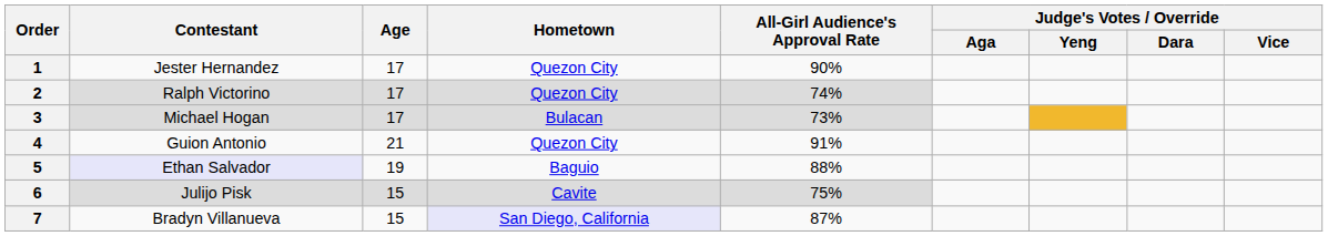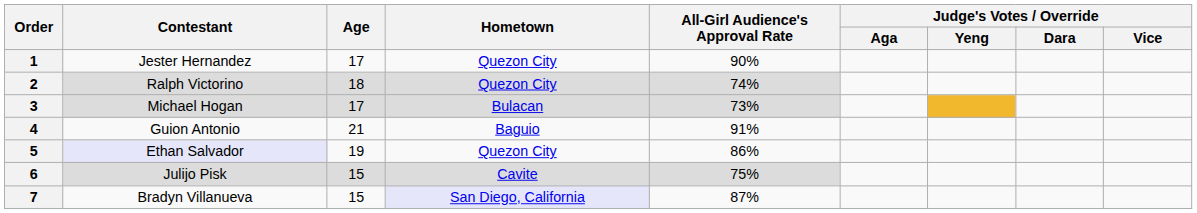 <table class="wikitable" style="text-align:center; line-height:17px; width:100%; font-size: 95%;">
 <tr>
 <th scope="col" rowspan="2" style="width:04%;">Order</th>
 <th scope="col" rowspan="2" style="width:18%;">Contestant</th>
 <th scope="col" rowspan="2" style="width:04%;">Age</th>
 <th scope="col" rowspan="2" style="width:18%;">Hometown</th>
 <th scope="col" rowspan="2" style="width:13%;">All-Girl Audience's Approval Rate</th>
 <th scope="col" colspan="4" style="width:28%;">Judge's Votes / Override</th>
 </tr>
 <tr>
 <th style="width:06%;">Aga</th>
 <th style="width:06%;">Yeng</th>
 <th style="width:06%;">Dara</th>
 <th style="width:06%;">Vice</th>
 </tr>
 <tr>
 <th>1</th>
 <td>Jester Hernandez</td>
 <td>17</td>
 <td><a href='#'>Quezon City</a></td>
 <td>90%</td>
 <td><strong></strong></td>
 <td><strong></strong></td>
 <td><strong></strong></td>
 <td><strong></strong></td>
 </tr>
 <tr>
 <th>2</th>
 <td style="background:#DCDCDC;">Ralph Victorino</td>
-<td style="background:#DCDCDC;">17</td>
+<td style="background:#DCDCDC;">18</td>
 <td style="background:#DCDCDC;"><a href='#'>Quezon City</a></td>
 <td style="background:#DCDCDC;">74%</td>
 <td><strong></strong></td>
 <td><strong></strong></td>
 <td><strong></strong></td>
 <td><strong></strong></td>
 </tr>
 <tr>
 <th>3</th>
 <td style="background:#DCDCDC;">Michael Hogan</td>
 <td style="background:#DCDCDC;">17</td>
 <td style="background:#DCDCDC;"><a href='#'>Bulacan</a></td>
 <td style="background:#DCDCDC;">73%</td>
 <td><strong></strong></td>
 <td style="background:#F1B82D;"><strong></strong></td>
 <td><strong></strong></td>
 <td><strong></strong></td>
 </tr>
 <tr>
 <th>4</th>
 <td>Guion Antonio</td>
 <td>21</td>
-<td><a href='#'>Quezon City</a></td>
+<td><a href='#'>Baguio</a></td>
 <td>91%</td>
 <td><strong></strong></td>
 <td><strong></strong></td>
 <td><strong></strong></td>
 <td><strong></strong></td>
 </tr>
 <tr>
 <th>5</th>
 <td style="background: lavender;">Ethan Salvador</td>
 <td>19</td>
-<td><a href='#'>Baguio</a></td>
-<td>88%</td>
+<td><a href='#'>Quezon City</a></td>
+<td>86%</td>
 <td><strong></strong></td>
 <td><strong></strong></td>
 <td><strong></strong></td>
 <td><strong></strong></td>
 </tr>
 <tr>
 <th>6</th>
 <td style="background:#DCDCDC;">Julijo Pisk</td>
 <td style="background:#DCDCDC;">15</td>
 <td style="background:#DCDCDC;"><a href='#'>Cavite</a></td>
 <td style="background:#DCDCDC;">75%</td>
 <td><strong></strong></td>
 <td><strong></strong></td>
 <td><strong></strong></td>
 <td><strong></strong></td>
 </tr>
 <tr>
 <th>7</th>
 <td>Bradyn Villanueva</td>
 <td>15</td>
 <td style="background: lavender;"><a href='#'>San Diego, California</a></td>
 <td>87%</td>
 <td><strong></strong></td>
 <td><strong></strong></td>
 <td><strong></strong></td>
 <td><strong></strong></td>
 </tr>
 </table>
